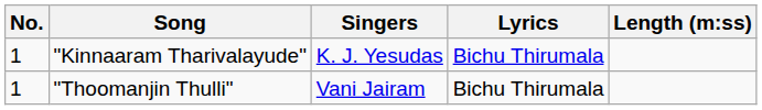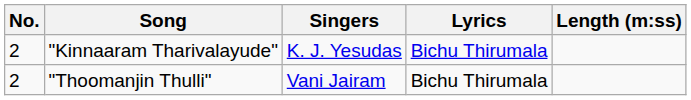 <table class="wikitable" style="font-size:95%;">
 <tr>
 <th>No.</th>
 <th>Song</th>
 <th>Singers</th>
 <th>Lyrics</th>
 <th>Length (m:ss)</th>
 </tr>
 <tr>
-<td>1</td>
+<td>2</td>
 <td>"Kinnaaram Tharivalayude"</td>
 <td><a href='#'>K. J. Yesudas</a></td>
 <td><a href='#'>Bichu Thirumala</a></td>
 <td></td>
 </tr>
 <tr>
-<td>1</td>
+<td>2</td>
 <td>"Thoomanjin Thulli"</td>
 <td><a href='#'>Vani Jairam</a></td>
 <td>Bichu Thirumala</td>
 <td></td>
 </tr>
 </table>
